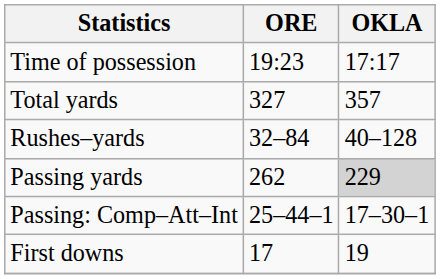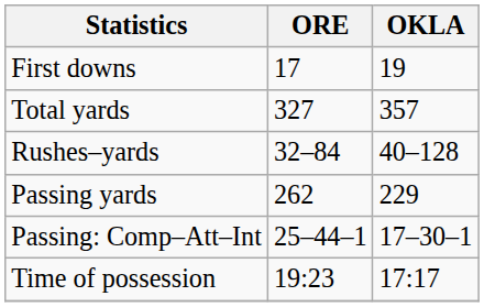 <table class="wikitable">
 <tr>
 <th>Statistics</th>
 <th>ORE</th>
 <th>OKLA</th>
 </tr>
 <tr>
-<td>Time of possession</td>
-<td>19:23</td>
-<td>17:17</td>
+<td>First downs</td>
+<td>17</td>
+<td>19</td>
 </tr>
 <tr>
 <td>Total yards</td>
 <td>327</td>
 <td>357</td>
 </tr>
 <tr>
 <td>Rushes–yards</td>
 <td>32–84</td>
 <td>40–128</td>
 </tr>
 <tr>
 <td>Passing yards</td>
 <td>262</td>
-<td style="background: lightgrey;">229</td>
+<td>229</td>
 </tr>
 <tr>
 <td>Passing: Comp–Att–Int</td>
 <td>25–44–1</td>
 <td>17–30–1</td>
 </tr>
 <tr>
-<td>First downs</td>
-<td>17</td>
-<td>19</td>
+<td>Time of possession</td>
+<td>19:23</td>
+<td>17:17</td>
 </tr>
 <tr>
 </tr>
 </table>
